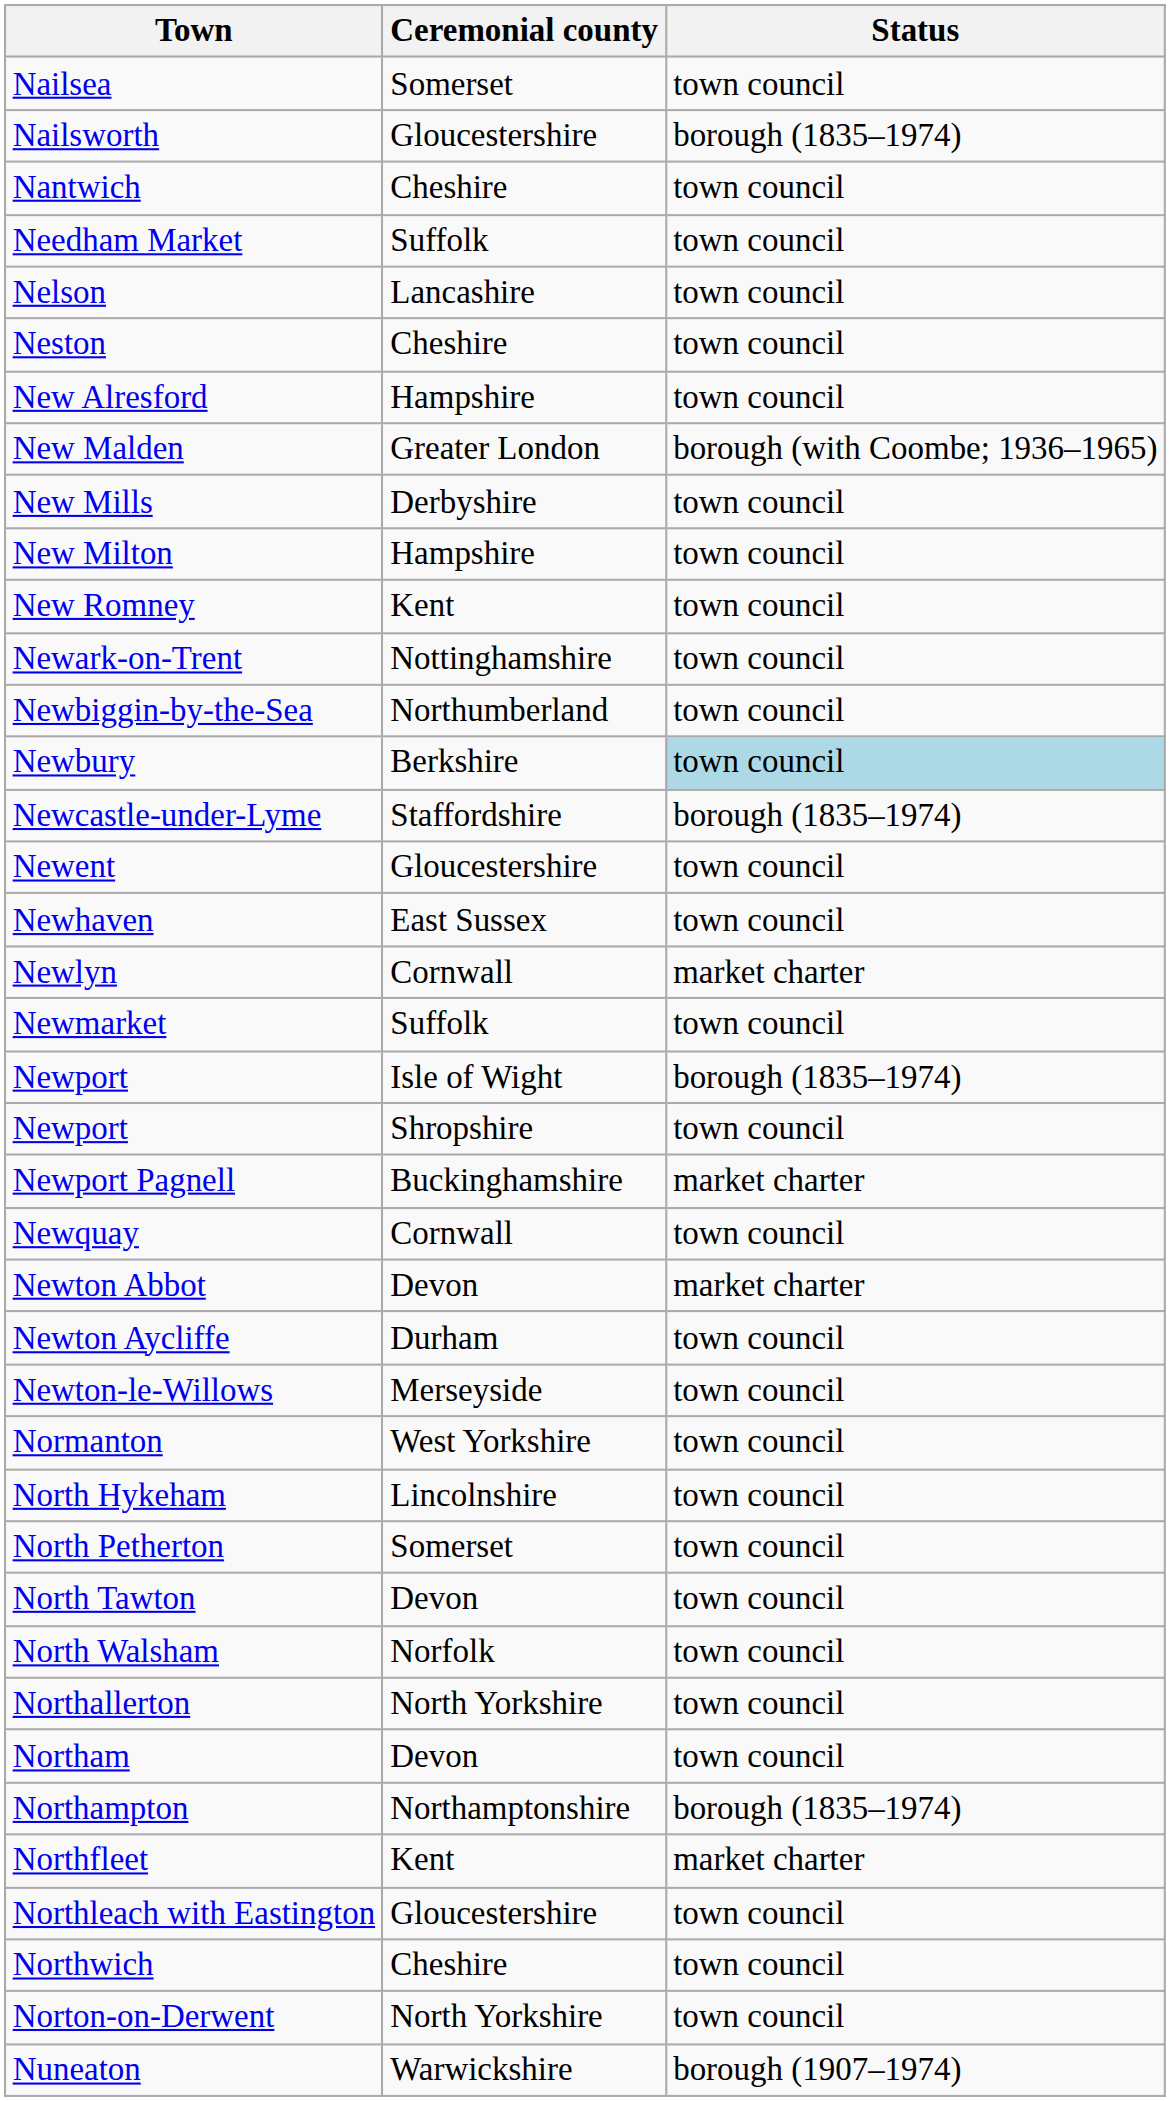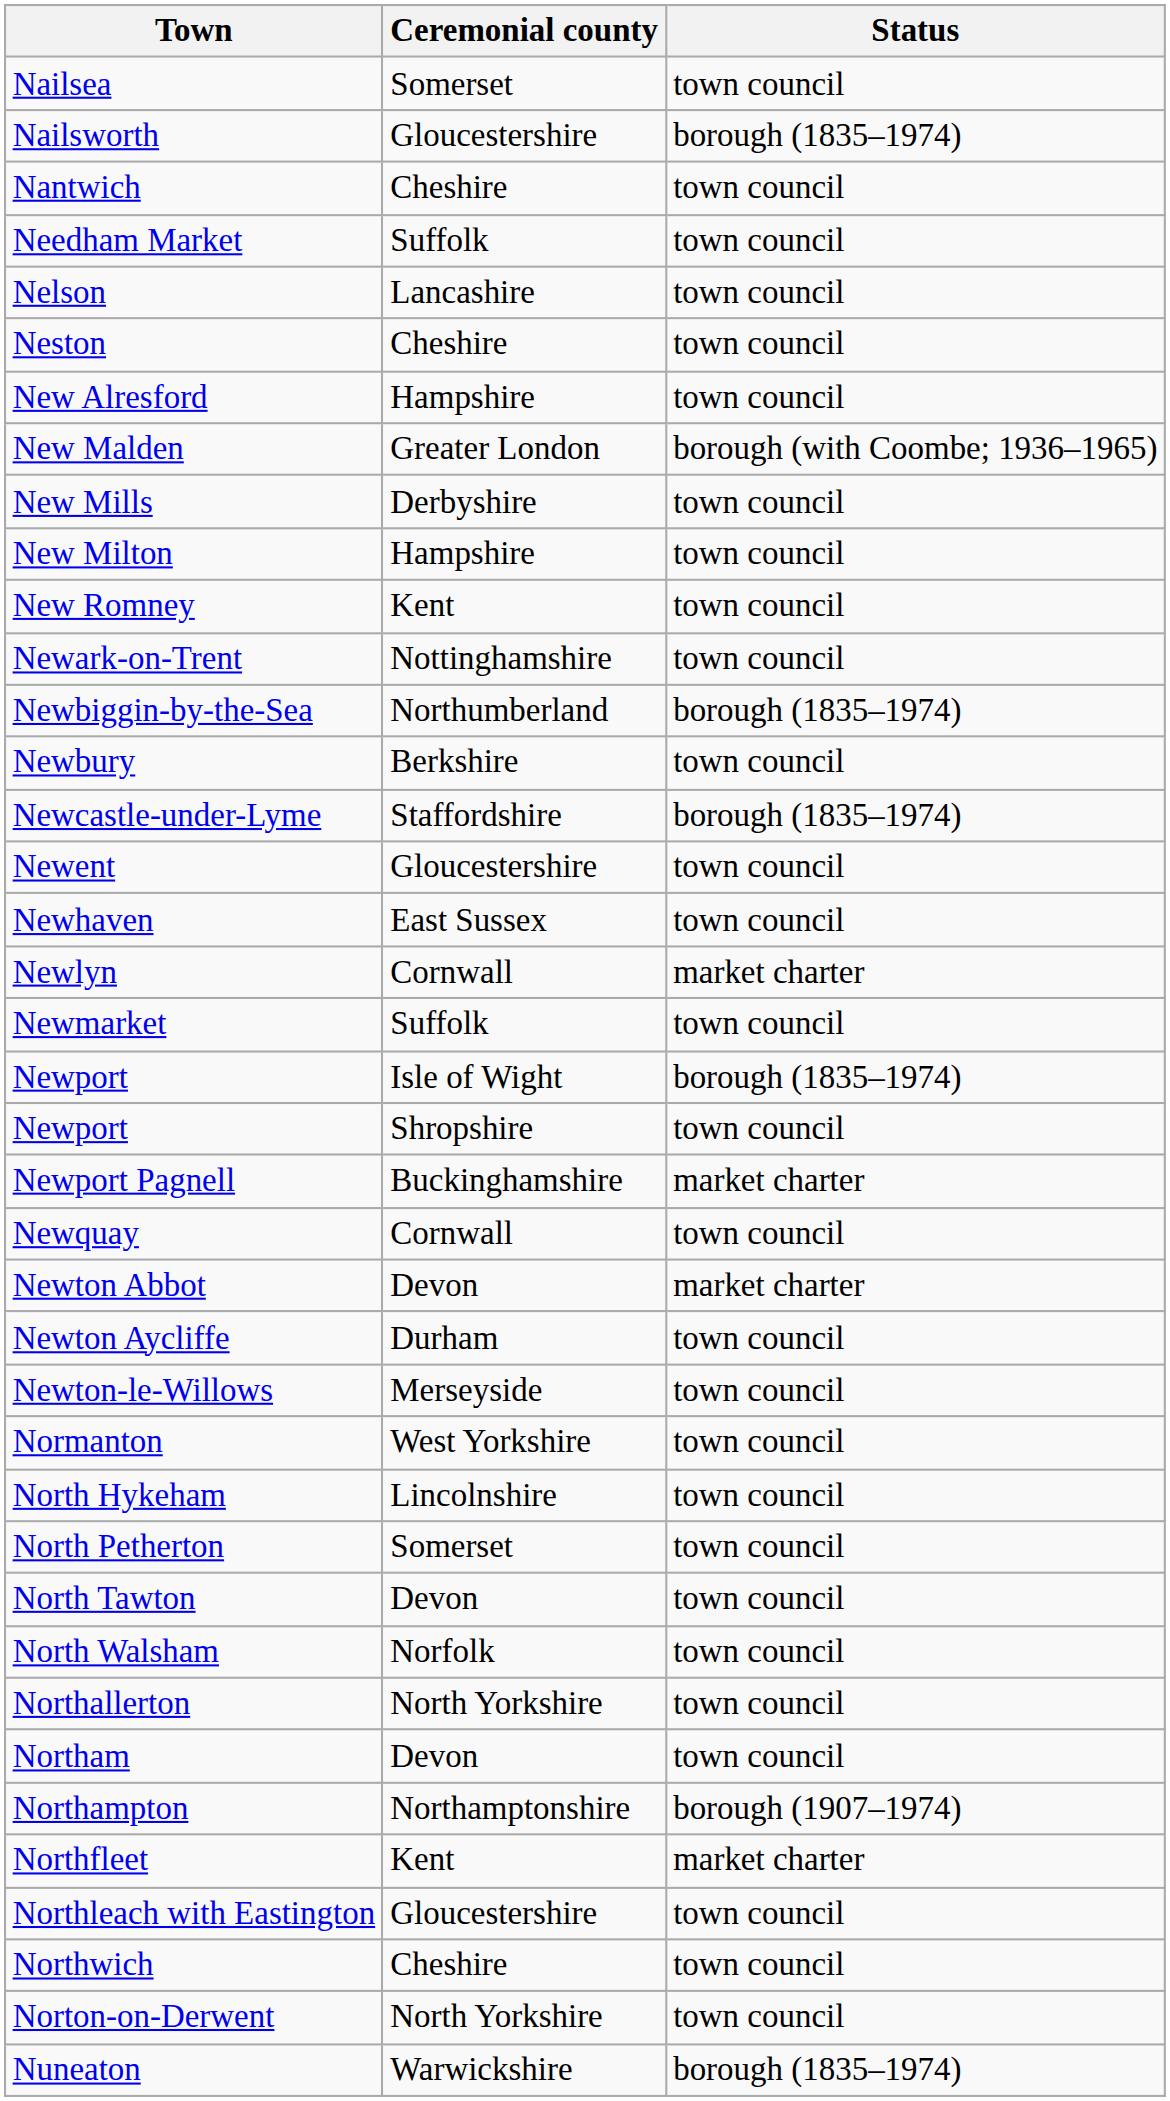 <table class="wikitable sortable">
 <tr>
 <th>Town</th>
 <th>Ceremonial county</th>
 <th>Status</th>
 </tr>
 <tr>
 <td><a href='#'>Nailsea</a></td>
 <td>Somerset</td>
 <td>town council</td>
 </tr>
 <tr>
 <td><a href='#'>Nailsworth</a></td>
 <td>Gloucestershire</td>
 <td>borough (1835–1974)</td>
 </tr>
 <tr>
 <td><a href='#'>Nantwich</a></td>
 <td>Cheshire</td>
 <td>town council</td>
 </tr>
 <tr>
 <td><a href='#'>Needham Market</a></td>
 <td>Suffolk</td>
 <td>town council</td>
 </tr>
 <tr>
 <td><a href='#'>Nelson</a></td>
 <td>Lancashire</td>
 <td>town council</td>
 </tr>
 <tr>
 <td><a href='#'>Neston</a></td>
 <td>Cheshire</td>
 <td>town council</td>
 </tr>
 <tr>
 <td><a href='#'>New Alresford</a></td>
 <td>Hampshire</td>
 <td>town council</td>
 </tr>
 <tr>
 <td><a href='#'>New Malden</a></td>
 <td>Greater London</td>
 <td>borough (with Coombe; 1936–1965)</td>
 </tr>
 <tr>
 <td><a href='#'>New Mills</a></td>
 <td>Derbyshire</td>
 <td>town council</td>
 </tr>
 <tr>
 <td><a href='#'>New Milton</a></td>
 <td>Hampshire</td>
 <td>town council</td>
 </tr>
 <tr>
 <td><a href='#'>New Romney</a></td>
 <td>Kent</td>
 <td>town council</td>
 </tr>
 <tr>
 <td><a href='#'>Newark-on-Trent</a></td>
 <td>Nottinghamshire</td>
 <td>town council</td>
 </tr>
 <tr>
 <td><a href='#'>Newbiggin-by-the-Sea</a></td>
 <td>Northumberland</td>
-<td>town council</td>
+<td>borough (1835–1974)</td>
 </tr>
 <tr>
 <td><a href='#'>Newbury</a></td>
 <td>Berkshire</td>
-<td style="background: lightblue;">town council</td>
+<td>town council</td>
 </tr>
 <tr>
 <td><a href='#'>Newcastle-under-Lyme</a></td>
 <td>Staffordshire</td>
 <td>borough (1835–1974)</td>
 </tr>
 <tr>
 <td><a href='#'>Newent</a></td>
 <td>Gloucestershire</td>
 <td>town council</td>
 </tr>
 <tr>
 <td><a href='#'>Newhaven</a></td>
 <td>East Sussex</td>
 <td>town council</td>
 </tr>
 <tr>
 <td><a href='#'>Newlyn</a></td>
 <td>Cornwall</td>
 <td>market charter</td>
 </tr>
 <tr>
 <td><a href='#'>Newmarket</a></td>
 <td>Suffolk</td>
 <td>town council</td>
 </tr>
 <tr>
 <td><a href='#'>Newport</a></td>
 <td>Isle of Wight</td>
 <td>borough (1835–1974)</td>
 </tr>
 <tr>
 <td><a href='#'>Newport</a></td>
 <td>Shropshire</td>
 <td>town council</td>
 </tr>
 <tr>
 <td><a href='#'>Newport Pagnell</a></td>
 <td>Buckinghamshire</td>
 <td>market charter</td>
 </tr>
 <tr>
 <td><a href='#'>Newquay</a></td>
 <td>Cornwall</td>
 <td>town council</td>
 </tr>
 <tr>
 <td><a href='#'>Newton Abbot</a></td>
 <td>Devon</td>
 <td>market charter</td>
 </tr>
 <tr>
 <td><a href='#'>Newton Aycliffe</a></td>
 <td>Durham</td>
 <td>town council</td>
 </tr>
 <tr>
 <td><a href='#'>Newton-le-Willows</a></td>
 <td>Merseyside</td>
 <td>town council</td>
 </tr>
 <tr>
 <td><a href='#'>Normanton</a></td>
 <td>West Yorkshire</td>
 <td>town council</td>
 </tr>
 <tr>
 <td><a href='#'>North Hykeham</a></td>
 <td>Lincolnshire</td>
 <td>town council</td>
 </tr>
 <tr Newham>
 <td><a href='#'>North Petherton</a></td>
 <td>Somerset</td>
 <td>town council</td>
 </tr>
 <tr>
 <td><a href='#'>North Tawton</a></td>
 <td>Devon</td>
 <td>town council</td>
 </tr>
 <tr>
 <td><a href='#'>North Walsham</a></td>
 <td>Norfolk</td>
 <td>town council</td>
 </tr>
 <tr>
 <td><a href='#'>Northallerton</a></td>
 <td>North Yorkshire</td>
 <td>town council</td>
 </tr>
 <tr>
 <td><a href='#'>Northam</a></td>
 <td>Devon</td>
 <td>town council</td>
 </tr>
 <tr>
 <td><a href='#'>Northampton</a></td>
 <td>Northamptonshire</td>
-<td>borough (1835–1974)</td>
+<td>borough (1907–1974)</td>
 </tr>
 <tr>
 <td><a href='#'>Northfleet</a></td>
 <td>Kent</td>
 <td>market charter</td>
 </tr>
 <tr>
 <td><a href='#'>Northleach with Eastington</a></td>
 <td>Gloucestershire</td>
 <td>town council</td>
 </tr>
 <tr>
 <td><a href='#'>Northwich</a></td>
 <td>Cheshire</td>
 <td>town council</td>
 </tr>
 <tr>
 <td><a href='#'>Norton-on-Derwent</a></td>
 <td>North Yorkshire</td>
 <td>town council</td>
 </tr>
 <tr>
 <td><a href='#'>Nuneaton</a></td>
 <td>Warwickshire</td>
-<td>borough (1907–1974)</td>
+<td>borough (1835–1974)</td>
 </tr>
 </table>
